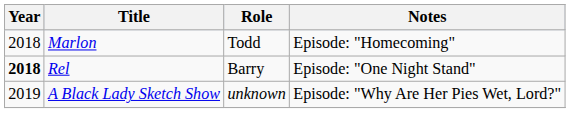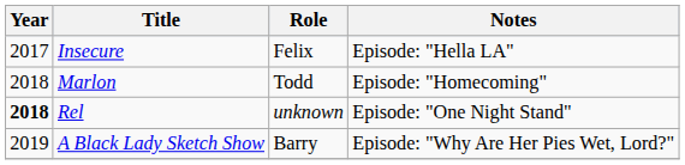 <table class="wikitable">
 <tr style="background:#b0c4de; text-align:center;">
 <th>Year</th>
 <th>Title</th>
 <th>Role</th>
 <th>Notes</th>
+</tr>
+<tr>
+<td>2017</td>
+<td><em><a href='#'>Insecure</a></em></td>
+<td>Felix</td>
+<td>Episode: "Hella LA"</td>
 </tr>
 <tr>
 <td>2018</td>
 <td><em><a href='#'>Marlon</a></em></td>
 <td>Todd</td>
 <td>Episode: "Homecoming"</td>
 </tr>
 <tr>
 <td><strong>2018</strong></td>
 <td><em><a href='#'>Rel</a></em></td>
-<td>Barry</td>
+<td><em>unknown</em></td>
 <td>Episode: "One Night Stand"</td>
 </tr>
 <tr>
 <td>2019</td>
 <td><em><a href='#'>A Black Lady Sketch Show</a></em></td>
-<td><em>unknown</em></td>
+<td>Barry</td>
 <td>Episode: "Why Are Her Pies Wet, Lord?"</td>
 </tr>
 <tr>
 </tr>
 </table>
